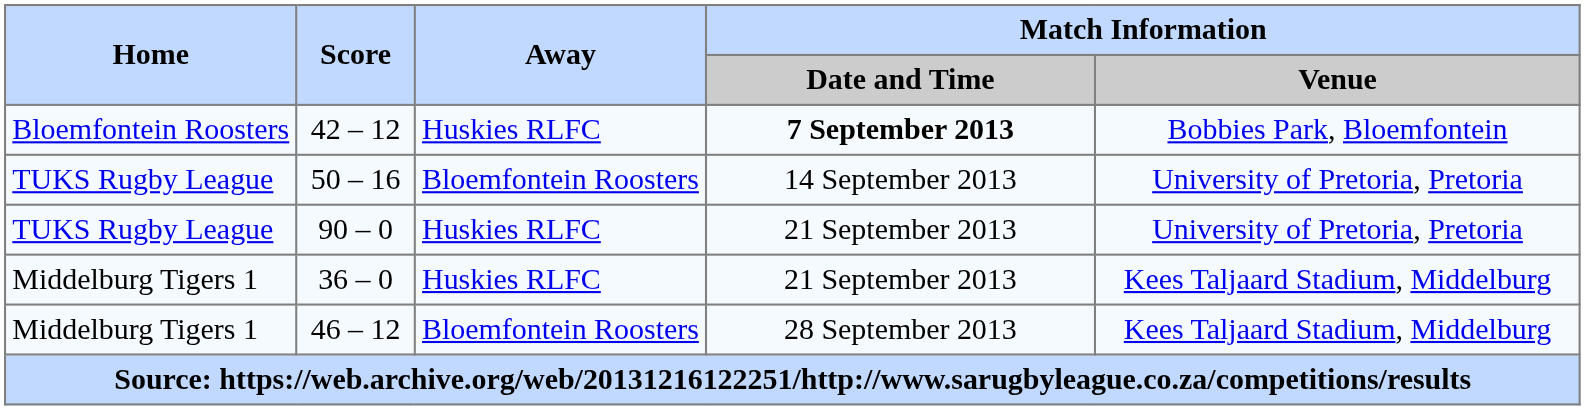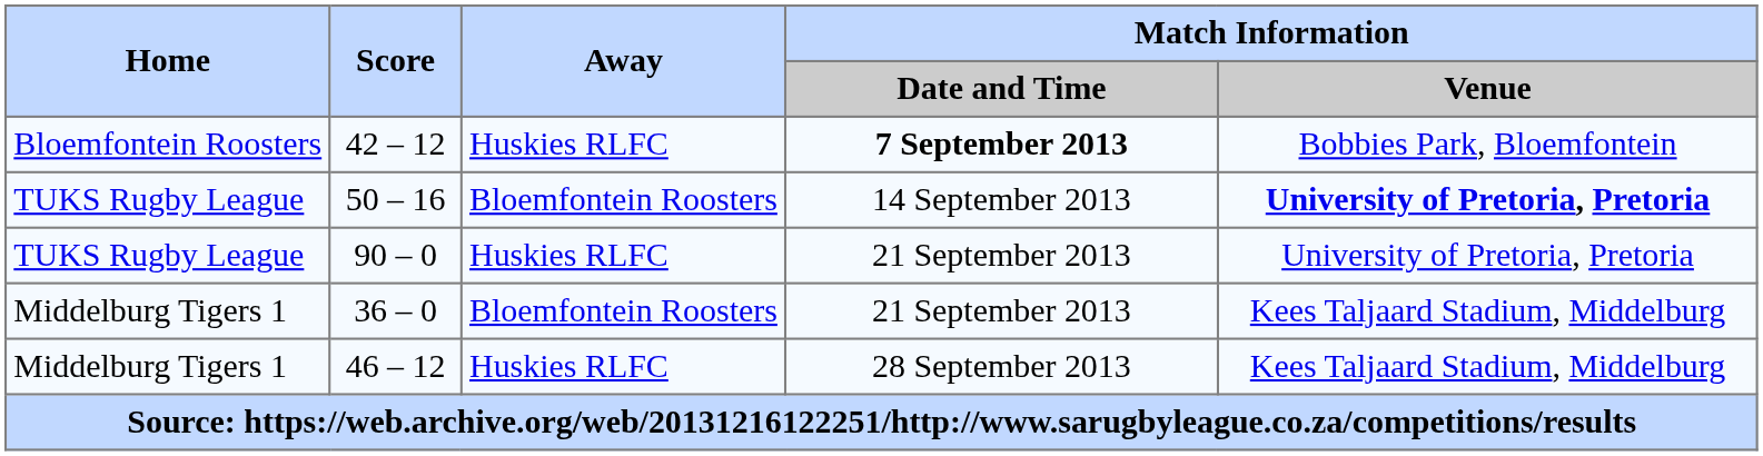 <table border=1 style="border-collapse:collapse; font-size:90%; text-align:center;" cellpadding=3 cellspacing=0 width=60%>
 <tr bgcolor=#C1D8FF>
 <th rowspan=2 width=15%>Home</th>
 <th rowspan=2 width=5%>Score</th>
 <th rowspan=2 width=15%>Away</th>
 <th colspan=6>Match Information</th>
 </tr>
 <tr bgcolor=#CCCCCC>
 <th width=20%>Date and Time</th>
 <th width=25%>Venue</th>
 </tr>
 <tr bgcolor=#F5FAFF>
 <td align=left> <a href='#'>Bloemfontein Roosters</a></td>
 <td>42 – 12</td>
 <td align=left> <a href='#'>Huskies RLFC</a></td>
 <td><strong>7 September 2013</strong></td>
 <td><a href='#'>Bobbies Park</a>, <a href='#'>Bloemfontein</a></td>
 </tr>
 <tr bgcolor=#F5FAFF>
 <td align=left> <a href='#'>TUKS Rugby League</a></td>
 <td>50 – 16</td>
 <td align=left> <a href='#'>Bloemfontein Roosters</a></td>
 <td>14 September 2013</td>
-<td><a href='#'>University of Pretoria</a>, <a href='#'>Pretoria</a></td>
+<td><strong><a href='#'>University of Pretoria</a>, <a href='#'>Pretoria</a></strong></td>
 </tr>
 <tr bgcolor=#F5FAFF>
 <td align=left> <a href='#'>TUKS Rugby League</a></td>
 <td>90 – 0</td>
 <td align=left> <a href='#'>Huskies RLFC</a></td>
 <td>21 September 2013</td>
 <td><a href='#'>University of Pretoria</a>, <a href='#'>Pretoria</a></td>
 </tr>
 <tr bgcolor=#F5FAFF>
 <td align=left> Middelburg Tigers 1</td>
 <td>36 – 0</td>
-<td align=left> <a href='#'>Huskies RLFC</a></td>
+<td align=left> <a href='#'>Bloemfontein Roosters</a></td>
 <td>21 September 2013</td>
 <td><a href='#'>Kees Taljaard Stadium</a>, <a href='#'>Middelburg</a></td>
 </tr>
 <tr bgcolor=#F5FAFF>
 <td align=left> Middelburg Tigers 1</td>
 <td>46 – 12</td>
-<td align=left> <a href='#'>Bloemfontein Roosters</a></td>
+<td align=left> <a href='#'>Huskies RLFC</a></td>
 <td>28 September 2013</td>
 <td><a href='#'>Kees Taljaard Stadium</a>, <a href='#'>Middelburg</a></td>
 </tr>
 <tr bgcolor=#C1D8FF>
 <th colspan=12>Source: https://web.archive.org/web/20131216122251/http://www.sarugbyleague.co.za/competitions/results</th>
 </tr>
 </table>
